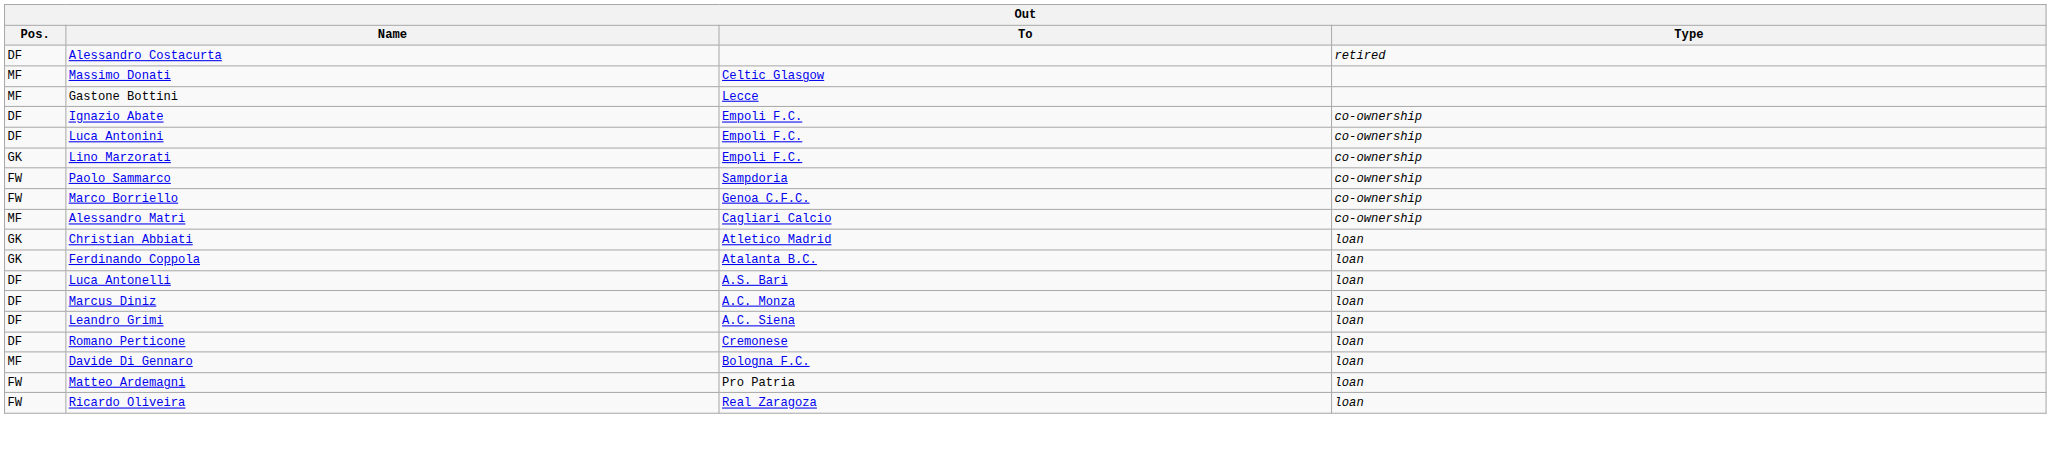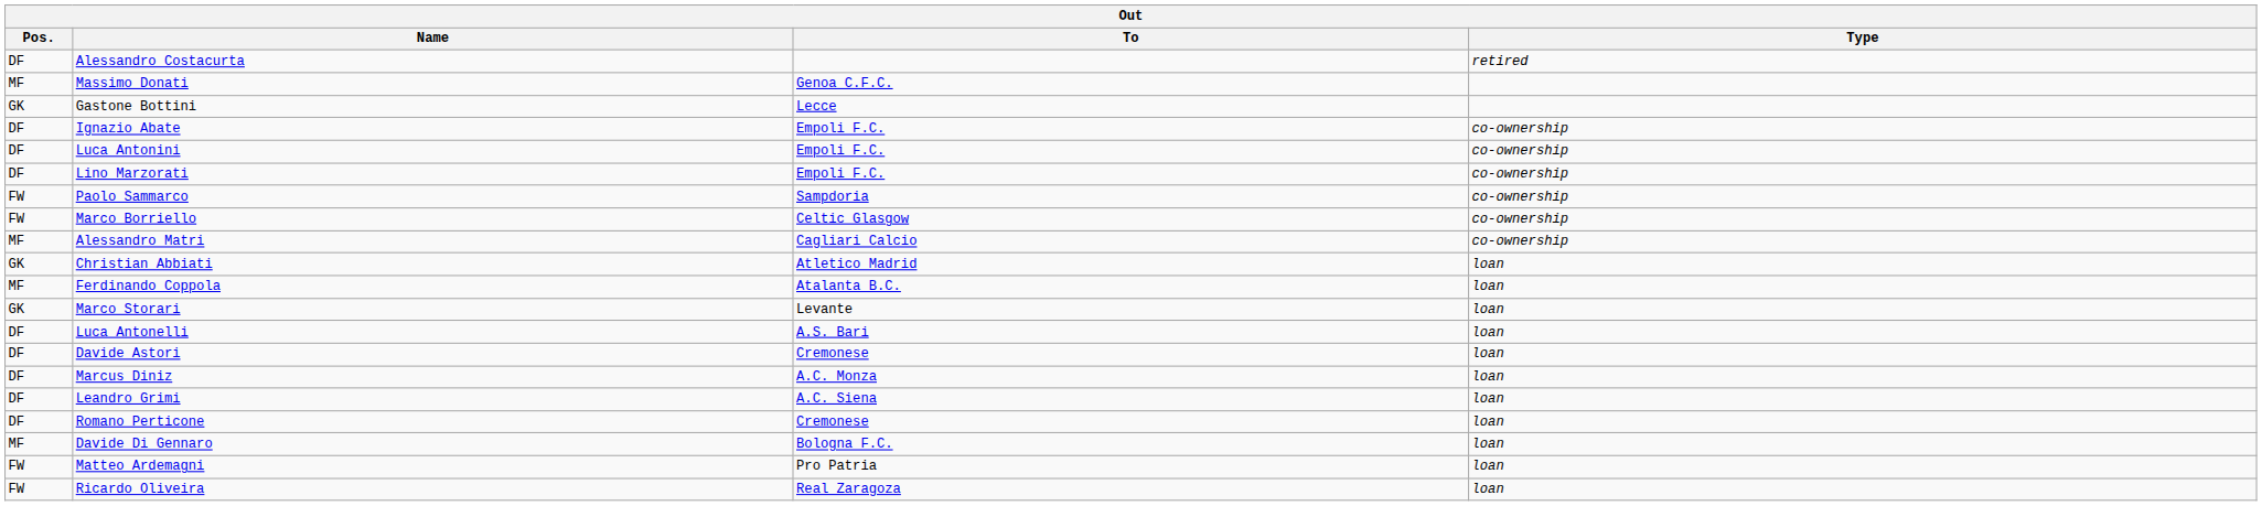 <table class="wikitable" style="font-size:90%;width:99%;">
 <tr>
 <th colspan="4">Out</th>
 </tr>
 <tr>
 <th width=3%>Pos.</th>
 <th width=32%>Name</th>
 <th width=30%>To</th>
 <th width=35%>Type</th>
 </tr>
 <tr>
 <td>DF</td>
 <td><a href='#'>Alessandro Costacurta</a></td>
 <td></td>
 <td><em>retired</em></td>
 </tr>
 <tr>
 <td>MF</td>
 <td><a href='#'>Massimo Donati</a></td>
-<td><a href='#'>Celtic Glasgow</a></td>
+<td><a href='#'>Genoa C.F.C.</a></td>
 <td></td>
 </tr>
 <tr>
-<td>MF</td>
+<td>GK</td>
 <td>Gastone Bottini</td>
 <td><a href='#'>Lecce</a></td>
 <td></td>
 </tr>
 <tr>
 <td>DF</td>
 <td><a href='#'>Ignazio Abate</a></td>
 <td><a href='#'>Empoli F.C.</a></td>
 <td><em>co-ownership</em></td>
 </tr>
 <tr>
 <td>DF</td>
 <td><a href='#'>Luca Antonini</a></td>
 <td><a href='#'>Empoli F.C.</a></td>
 <td><em>co-ownership</em></td>
 </tr>
 <tr>
-<td>GK</td>
+<td>DF</td>
 <td><a href='#'>Lino Marzorati</a></td>
 <td><a href='#'>Empoli F.C.</a></td>
 <td><em>co-ownership</em></td>
 </tr>
 <tr>
 <td>FW</td>
 <td><a href='#'>Paolo Sammarco</a></td>
 <td><a href='#'>Sampdoria</a></td>
 <td><em>co-ownership</em></td>
 </tr>
 <tr>
 <td>FW</td>
 <td><a href='#'>Marco Borriello</a></td>
-<td><a href='#'>Genoa C.F.C.</a></td>
+<td><a href='#'>Celtic Glasgow</a></td>
 <td><em>co-ownership</em></td>
 </tr>
 <tr>
 <td>MF</td>
 <td><a href='#'>Alessandro Matri</a></td>
 <td><a href='#'>Cagliari Calcio</a></td>
 <td><em>co-ownership</em></td>
 </tr>
 <tr>
 <td>GK</td>
 <td><a href='#'>Christian Abbiati</a></td>
 <td><a href='#'>Atletico Madrid</a></td>
 <td><em>loan</em></td>
 </tr>
 <tr>
-<td>GK</td>
+<td>MF</td>
 <td><a href='#'>Ferdinando Coppola</a></td>
 <td><a href='#'>Atalanta B.C.</a></td>
+<td><em>loan</em></td>
+</tr>
+<tr>
+<td>GK</td>
+<td><a href='#'>Marco Storari</a></td>
+<td>Levante</td>
 <td><em>loan</em></td>
 </tr>
 <tr>
 <td>DF</td>
 <td><a href='#'>Luca Antonelli</a></td>
 <td><a href='#'>A.S. Bari</a></td>
+<td><em>loan</em></td>
+</tr>
+<tr>
+<td>DF</td>
+<td><a href='#'>Davide Astori</a></td>
+<td><a href='#'>Cremonese</a></td>
 <td><em>loan</em></td>
 </tr>
 <tr>
 <td>DF</td>
 <td><a href='#'>Marcus Diniz</a></td>
 <td><a href='#'>A.C. Monza</a></td>
 <td><em>loan</em></td>
 </tr>
 <tr>
 <td>DF</td>
 <td><a href='#'>Leandro Grimi</a></td>
 <td><a href='#'>A.C. Siena</a></td>
 <td><em>loan</em></td>
 </tr>
 <tr>
 <td>DF</td>
 <td><a href='#'>Romano Perticone</a></td>
 <td><a href='#'>Cremonese</a></td>
 <td><em>loan</em></td>
 </tr>
 <tr>
 <td>MF</td>
 <td><a href='#'>Davide Di Gennaro</a></td>
 <td><a href='#'>Bologna F.C.</a></td>
 <td><em>loan</em></td>
 </tr>
 <tr>
 <td>FW</td>
 <td><a href='#'>Matteo Ardemagni</a></td>
 <td>Pro Patria</td>
 <td><em>loan</em></td>
 </tr>
 <tr>
 <td>FW</td>
 <td><a href='#'>Ricardo Oliveira</a></td>
 <td><a href='#'>Real Zaragoza</a></td>
 <td><em>loan</em></td>
 </tr>
 </table>
